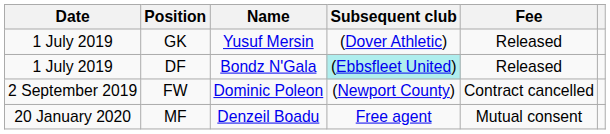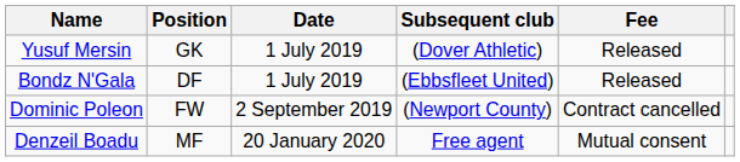 <table class="wikitable" style="text-align:center">
 <tr>
+<th>Name</th>
+<th>Position</th>
 <th>Date</th>
-<th>Position</th>
-<th>Name</th>
 <th>Subsequent club</th>
 <th>Fee</th>
 <th></th>
 </tr>
 <tr>
+<td><a href='#'>Yusuf Mersin</a></td>
+<td>GK</td>
 <td>1 July 2019</td>
-<td>GK</td>
-<td><a href='#'>Yusuf Mersin</a></td>
 <td>(<a href='#'>Dover Athletic</a>)</td>
 <td>Released</td>
 <td></td>
 </tr>
 <tr>
+<td><a href='#'>Bondz N'Gala</a></td>
+<td>DF</td>
 <td>1 July 2019</td>
-<td>DF</td>
-<td><a href='#'>Bondz N'Gala</a></td>
-<td style="background: paleturquoise;">(<a href='#'>Ebbsfleet United</a>)</td>
+<td>(<a href='#'>Ebbsfleet United</a>)</td>
 <td>Released</td>
 <td></td>
 </tr>
 <tr>
+<td><a href='#'>Dominic Poleon</a></td>
+<td>FW</td>
 <td>2 September 2019</td>
-<td>FW</td>
-<td><a href='#'>Dominic Poleon</a></td>
 <td>(<a href='#'>Newport County</a>)</td>
 <td>Contract cancelled</td>
 <td></td>
 </tr>
 <tr>
+<td><a href='#'>Denzeil Boadu</a></td>
+<td>MF</td>
 <td>20 January 2020</td>
-<td>MF</td>
-<td><a href='#'>Denzeil Boadu</a></td>
 <td><a href='#'>Free agent</a></td>
 <td>Mutual consent</td>
 <td></td>
 </tr>
 </table>
